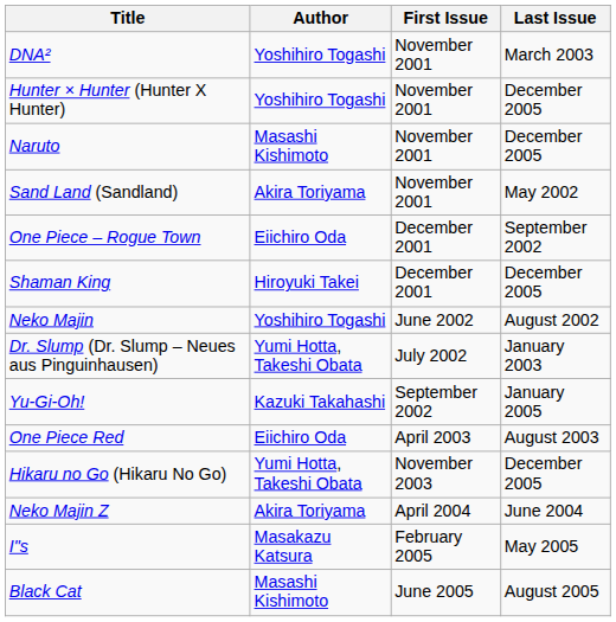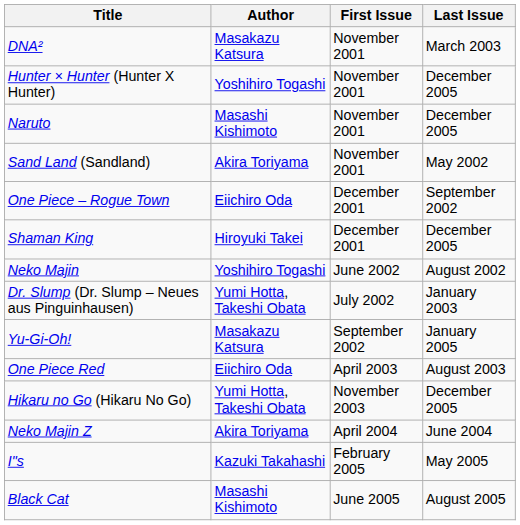 <table class="wikitable sortable" width="65%">
 <tr>
 <th>Title</th>
 <th>Author</th>
 <th>First Issue</th>
 <th>Last Issue</th>
 </tr>
 <tr>
 <td><em><a href='#'>DNA²</a></em></td>
-<td><a href='#'>Yoshihiro Togashi</a></td>
+<td><a href='#'>Masakazu Katsura</a></td>
 <td>November 2001</td>
 <td>March 2003</td>
 </tr>
 <tr>
 <td><em><a href='#'>Hunter × Hunter</a></em> (Hunter X Hunter)</td>
 <td><a href='#'>Yoshihiro Togashi</a></td>
 <td>November 2001</td>
 <td>December 2005</td>
 </tr>
 <tr>
 <td><em><a href='#'>Naruto</a></em></td>
 <td><a href='#'>Masashi Kishimoto</a></td>
 <td>November 2001</td>
 <td>December 2005</td>
 </tr>
 <tr>
 <td><em><a href='#'>Sand Land</a></em> (Sandland)</td>
 <td><a href='#'>Akira Toriyama</a></td>
 <td>November 2001</td>
 <td>May 2002</td>
 </tr>
 <tr>
 <td><em><a href='#'>One Piece – Rogue Town</a></em></td>
 <td><a href='#'>Eiichiro Oda</a></td>
 <td>December 2001</td>
 <td>September 2002</td>
 </tr>
 <tr>
 <td><em><a href='#'>Shaman King</a></em></td>
 <td><a href='#'>Hiroyuki Takei</a></td>
 <td>December 2001</td>
 <td>December 2005</td>
 </tr>
 <tr>
 <td><em><a href='#'>Neko Majin</a></em></td>
 <td><a href='#'>Yoshihiro Togashi</a></td>
 <td>June 2002</td>
 <td>August 2002</td>
 </tr>
 <tr>
 <td><em><a href='#'>Dr. Slump</a></em> (Dr. Slump – Neues aus Pinguinhausen)</td>
 <td><a href='#'>Yumi Hotta</a>, <a href='#'>Takeshi Obata</a></td>
 <td>July 2002</td>
 <td>January 2003</td>
 </tr>
 <tr>
 <td><em><a href='#'>Yu-Gi-Oh!</a></em></td>
-<td><a href='#'>Kazuki Takahashi</a></td>
+<td><a href='#'>Masakazu Katsura</a></td>
 <td>September 2002</td>
 <td>January 2005</td>
 </tr>
 <tr>
 <td><em><a href='#'>One Piece Red</a></em></td>
 <td><a href='#'>Eiichiro Oda</a></td>
 <td>April 2003</td>
 <td>August 2003</td>
 </tr>
 <tr>
 <td><em><a href='#'>Hikaru no Go</a></em> (Hikaru No Go)</td>
 <td><a href='#'>Yumi Hotta</a>, <a href='#'>Takeshi Obata</a></td>
 <td>November 2003</td>
 <td>December 2005</td>
 </tr>
 <tr>
 <td><em><a href='#'>Neko Majin Z</a></em></td>
 <td><a href='#'>Akira Toriyama</a></td>
 <td>April 2004</td>
 <td>June 2004</td>
 </tr>
 <tr>
 <td><em><a href='#'>I"s</a></em></td>
-<td><a href='#'>Masakazu Katsura</a></td>
+<td><a href='#'>Kazuki Takahashi</a></td>
 <td>February 2005</td>
 <td>May 2005</td>
 </tr>
 <tr>
 <td><em><a href='#'>Black Cat</a></em></td>
 <td><a href='#'>Masashi Kishimoto</a></td>
 <td>June 2005</td>
 <td>August 2005</td>
 </tr>
 </table>
